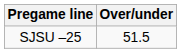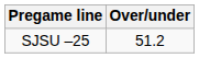 <table class="wikitable">
 <tr align="center">
 <th style=>Pregame line</th>
 <th style=>Over/under</th>
 </tr>
 <tr align="center">
 <td>SJSU –25</td>
-<td>51.5</td>
+<td>51.2</td>
 </tr>
 </table>
